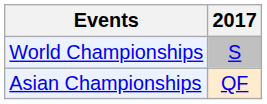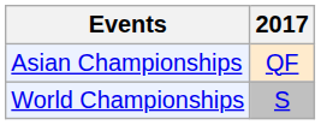 <table class="wikitable" style="font-size: 90%; text-align:center">
 <tr>
 <th>Events</th>
 <th>2017</th>
 </tr>
 <tr>
+<td bgcolor="#ECF2FF"; align="left"><a href='#'>Asian Championships</a></td>
+<td bgcolor=FFEBCD><a href='#'>QF</a></td>
+</tr>
+<tr>
 <td bgcolor="#ECF2FF"; align="left"><a href='#'>World Championships</a></td>
 <td bgcolor=silver><a href='#'>S</a></td>
 </tr>
-<tr>
-<td bgcolor="#ECF2FF"; align="left"><a href='#'>Asian Championships</a></td>
-<td bgcolor=FFEBCD><a href='#'>QF</a></td>
-</tr>
 </table>
